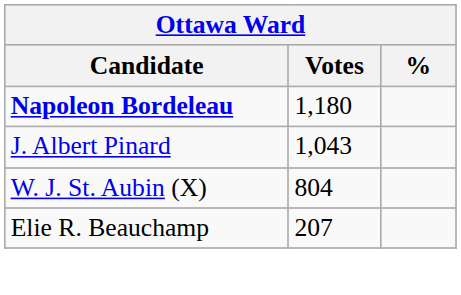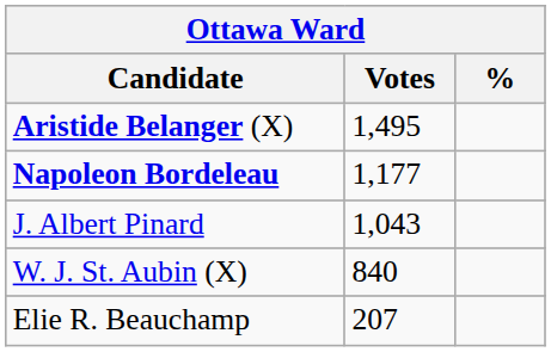 <table class="wikitable">
 <tr>
 <th colspan="3"><a href='#'>Ottawa Ward</a></th>
 </tr>
 <tr>
 <th style="width: 170px">Candidate</th>
 <th style="width: 50px">Votes</th>
 <th style="width: 40px">%</th>
 </tr>
 <tr>
+<td><strong><a href='#'>Aristide Belanger</a></strong> (X)</td>
+<td>1,495</td>
+<td></td>
+</tr>
+<tr>
 <td><strong><a href='#'>Napoleon Bordeleau</a></strong></td>
-<td>1,180</td>
+<td>1,177</td>
 <td></td>
 </tr>
 <tr>
 <td><a href='#'>J. Albert Pinard</a></td>
 <td>1,043</td>
 <td></td>
 </tr>
 <tr>
 <td><a href='#'>W. J. St. Aubin</a> (X)</td>
-<td>804</td>
+<td>840</td>
 <td></td>
 </tr>
 <tr>
 <td>Elie R. Beauchamp</td>
 <td>207</td>
 <td></td>
 </tr>
 </table>
